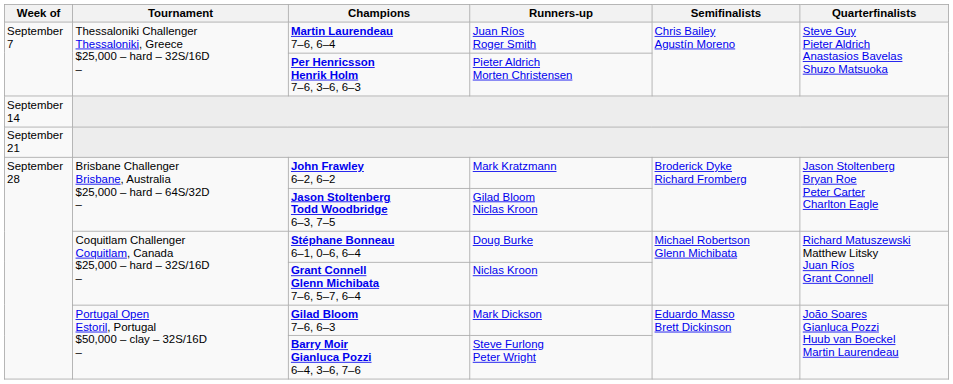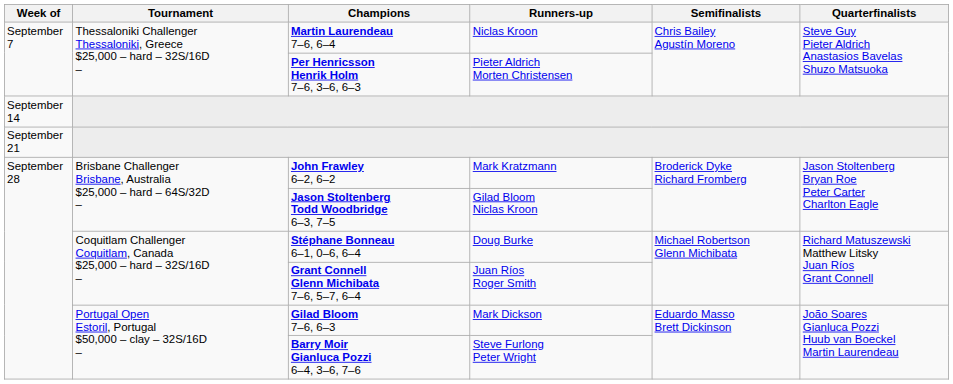 <table class="wikitable" style="font-size:85%;">
 <tr>
 <th width="75">Week of</th>
 <th width="250">Tournament</th>
 <th width="210">Champions</th>
 <th width="210">Runners-up</th>
 <th width="170">Semifinalists</th>
 <th width="170">Quarterfinalists</th>
 </tr>
 <tr valign="top">
 <td rowspan="2">September 7</td>
 <td rowspan="2">Thessaloniki Challenger<br> <a href='#'>Thessaloniki</a>, Greece<br>$25,000 – hard – 32S/16D<br>  – </td>
 <td> <strong><a href='#'>Martin Laurendeau</a></strong> <br>7–6, 6–4</td>
-<td> <a href='#'>Juan Ríos</a> <br> <a href='#'>Roger Smith</a></td>
+<td> <a href='#'>Niclas Kroon</a></td>
 <td rowspan="2"> <a href='#'>Chris Bailey</a> <br>  <a href='#'>Agustín Moreno</a></td>
 <td rowspan="2"> <a href='#'>Steve Guy</a> <br>  <a href='#'>Pieter Aldrich</a> <br> <a href='#'>Anastasios Bavelas</a> <br>  <a href='#'>Shuzo Matsuoka</a></td>
 </tr>
 <tr valign="top">
 <td> <strong><a href='#'>Per Henricsson</a></strong> <br> <strong><a href='#'>Henrik Holm</a></strong><br>7–6, 3–6, 6–3</td>
 <td> <a href='#'>Pieter Aldrich</a> <br> <a href='#'>Morten Christensen</a></td>
 </tr>
 <tr valign="top">
 <td rowspan="1">September 14</td>
 <td colspan="5" bgcolor="#ededed"></td>
 </tr>
 <tr valign="top">
 <td rowspan="1">September 21</td>
 <td colspan="5" bgcolor="#ededed"></td>
 </tr>
 <tr valign="top">
 <td rowspan="6">September 28</td>
 <td rowspan="2">Brisbane Challenger<br> <a href='#'>Brisbane</a>, Australia<br>$25,000 – hard – 64S/32D<br>  – </td>
 <td> <strong><a href='#'>John Frawley</a></strong> <br>6–2, 6–2</td>
 <td> <a href='#'>Mark Kratzmann</a></td>
 <td rowspan="2"> <a href='#'>Broderick Dyke</a> <br>  <a href='#'>Richard Fromberg</a></td>
 <td rowspan="2"> <a href='#'>Jason Stoltenberg</a> <br>  <a href='#'>Bryan Roe</a> <br> <a href='#'>Peter Carter</a> <br>  <a href='#'>Charlton Eagle</a></td>
 </tr>
 <tr valign="top">
 <td> <strong><a href='#'>Jason Stoltenberg</a></strong> <br> <strong><a href='#'>Todd Woodbridge</a></strong><br>6–3, 7–5</td>
 <td> <a href='#'>Gilad Bloom</a> <br> <a href='#'>Niclas Kroon</a></td>
 </tr>
 <tr valign="top">
 <td rowspan="2">Coquitlam Challenger<br> <a href='#'>Coquitlam</a>, Canada<br>$25,000 – hard – 32S/16D<br>  – </td>
 <td> <strong><a href='#'>Stéphane Bonneau</a></strong> <br>6–1, 0–6, 6–4</td>
 <td> <a href='#'>Doug Burke</a></td>
 <td rowspan="2"> <a href='#'>Michael Robertson</a> <br>  <a href='#'>Glenn Michibata</a></td>
 <td rowspan="2"> <a href='#'>Richard Matuszewski</a> <br>  Matthew Litsky <br> <a href='#'>Juan Ríos</a> <br>  <a href='#'>Grant Connell</a></td>
 </tr>
 <tr valign="top">
 <td> <strong><a href='#'>Grant Connell</a></strong> <br> <strong><a href='#'>Glenn Michibata</a></strong><br>7–6, 5–7, 6–4</td>
-<td> <a href='#'>Niclas Kroon</a></td>
+<td> <a href='#'>Juan Ríos</a> <br> <a href='#'>Roger Smith</a></td>
 </tr>
 <tr valign="top">
 <td rowspan="2"><a href='#'>Portugal Open</a><br> <a href='#'>Estoril</a>, Portugal<br>$50,000 – clay – 32S/16D<br>  – </td>
 <td> <strong><a href='#'>Gilad Bloom</a></strong> <br>7–6, 6–3</td>
 <td> <a href='#'>Mark Dickson</a></td>
 <td rowspan="2"> <a href='#'>Eduardo Masso</a> <br>  <a href='#'>Brett Dickinson</a></td>
 <td rowspan="2"> <a href='#'>João Soares</a> <br>  <a href='#'>Gianluca Pozzi</a> <br> <a href='#'>Huub van Boeckel</a> <br>  <a href='#'>Martin Laurendeau</a></td>
 </tr>
 <tr valign="top">
 <td> <strong><a href='#'>Barry Moir</a></strong> <br> <strong><a href='#'>Gianluca Pozzi</a></strong><br>6–4, 3–6, 7–6</td>
 <td> <a href='#'>Steve Furlong</a> <br> <a href='#'>Peter Wright</a></td>
 </tr>
 </table>
